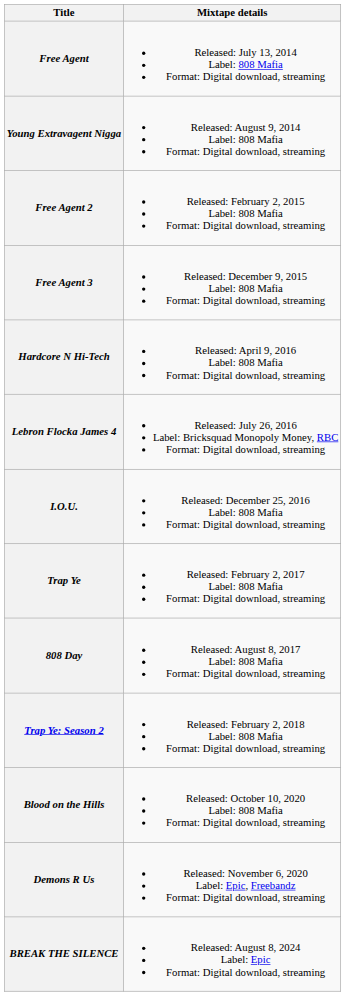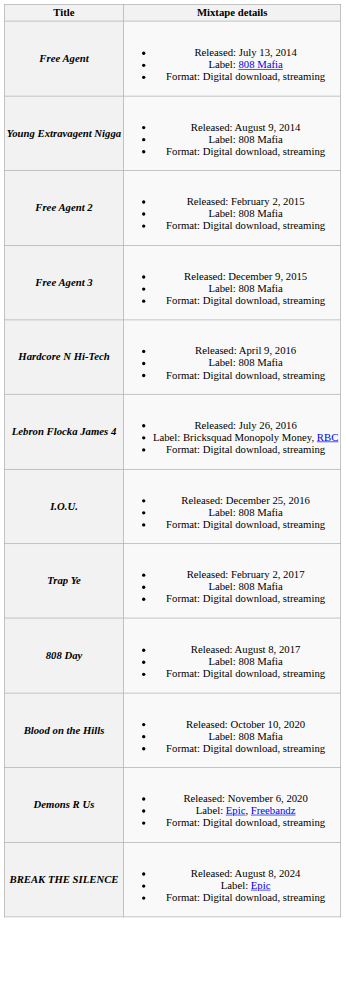 <table class="wikitable plainrowheaders" style="text-align:center;">
 <tr>
 <th>Title</th>
 <th>Mixtape details</th>
 </tr>
 <tr>
 <th scope="row"><em>Free Agent</em></th>
 <td><br><ul><li>Released: July 13, 2014</li><li>Label: <a href='#'>808 Mafia</a></li><li>Format: Digital download, streaming</li></ul></td>
 </tr>
 <tr>
 <th scope="row"><em>Young Extravagent Nigga</em></th>
 <td><br><ul><li>Released: August 9, 2014</li><li>Label: 808 Mafia</li><li>Format: Digital download, streaming</li></ul></td>
 </tr>
 <tr>
 <th scope="row"><em>Free Agent 2</em></th>
 <td><br><ul><li>Released: February 2, 2015</li><li>Label: 808 Mafia</li><li>Format: Digital download, streaming</li></ul></td>
 </tr>
 <tr>
 <th scope="row"><em>Free Agent 3</em></th>
 <td><br><ul><li>Released: December 9, 2015</li><li>Label: 808 Mafia</li><li>Format: Digital download, streaming</li></ul></td>
 </tr>
 <tr>
 <th scope="row"><em>Hardcore N Hi-Tech</em></th>
 <td><br><ul><li>Released: April 9, 2016</li><li>Label: 808 Mafia</li><li>Format: Digital download, streaming</li></ul></td>
 </tr>
 <tr>
 <th scope="row"><em>Lebron Flocka James 4</em><br></th>
 <td><br><ul><li>Released: July 26, 2016</li><li>Label: Bricksquad Monopoly Money, <a href='#'>RBC</a></li><li>Format: Digital download, streaming</li></ul></td>
 </tr>
 <tr>
 <th scope="row"><em>I.O.U.</em></th>
 <td><br><ul><li>Released: December 25, 2016</li><li>Label: 808 Mafia</li><li>Format: Digital download, streaming</li></ul></td>
 </tr>
 <tr>
 <th scope="row"><em>Trap Ye</em></th>
 <td><br><ul><li>Released: February 2, 2017</li><li>Label: 808 Mafia</li><li>Format: Digital download, streaming</li></ul></td>
 </tr>
 <tr>
 <th scope="row"><em>808 Day</em></th>
 <td><br><ul><li>Released: August 8, 2017</li><li>Label: 808 Mafia</li><li>Format: Digital download, streaming</li></ul></td>
 </tr>
 <tr>
-<th scope="row"><em><a href='#'>Trap Ye: Season 2</a></em></th>
-<td><br><ul><li>Released: February 2, 2018</li><li>Label: 808 Mafia</li><li>Format: Digital download, streaming</li></ul></td>
-</tr>
-<tr>
 <th scope="row"><em>Blood on the Hills</em><br></th>
 <td><br><ul><li>Released: October 10, 2020</li><li>Label: 808 Mafia</li><li>Format: Digital download, streaming</li></ul></td>
 </tr>
 <tr>
 <th scope="row"><em>Demons R Us</em><br></th>
 <td><br><ul><li>Released: November 6, 2020</li><li>Label: <a href='#'>Epic</a>, <a href='#'>Freebandz</a></li><li>Format: Digital download, streaming</li></ul></td>
 </tr>
 <tr>
 <th scope="row"><em>BREAK THE SILENCE</em></th>
 <td><br><ul><li>Released: August 8, 2024</li><li>Label: <a href='#'>Epic</a></li><li>Format: Digital download, streaming</li></ul></td>
 </tr>
 </table>
